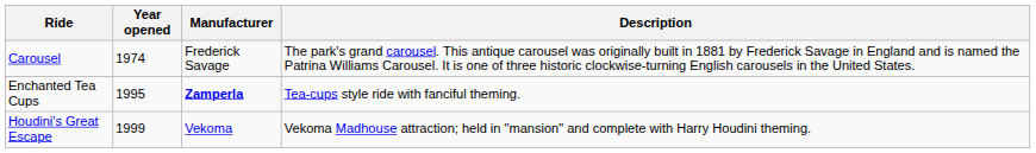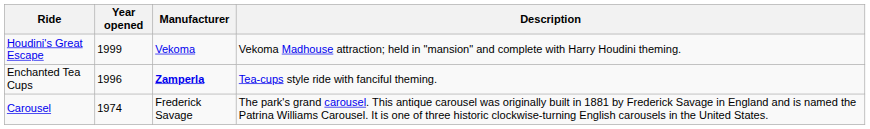 <table class="wikitable sortable">
 <tr>
 <th>Ride</th>
 <th>Year opened</th>
 <th>Manufacturer</th>
 <th>Description</th>
 </tr>
 <tr>
+<td><a href='#'>Houdini's Great Escape</a></td>
+<td>1999</td>
+<td><a href='#'>Vekoma</a></td>
+<td>Vekoma <a href='#'>Madhouse</a> attraction; held in "mansion" and complete with Harry Houdini theming.</td>
+</tr>
+<tr>
+<td>Enchanted Tea Cups</td>
+<td>1996</td>
+<td><strong><a href='#'>Zamperla</a></strong></td>
+<td><a href='#'>Tea-cups</a> style ride with fanciful theming.</td>
+</tr>
+<tr>
 <td><a href='#'>Carousel</a></td>
 <td>1974</td>
 <td>Frederick Savage</td>
 <td>The park's grand <a href='#'>carousel</a>. This antique carousel was originally built in 1881 by Frederick Savage in England and is named the Patrina Williams Carousel. It is one of three historic clockwise-turning English carousels in the United States.</td>
 </tr>
-<tr>
-<td>Enchanted Tea Cups</td>
-<td>1995</td>
-<td><strong><a href='#'>Zamperla</a></strong></td>
-<td><a href='#'>Tea-cups</a> style ride with fanciful theming.</td>
-</tr>
-<tr>
-<td><a href='#'>Houdini's Great Escape</a></td>
-<td>1999</td>
-<td><a href='#'>Vekoma</a></td>
-<td>Vekoma <a href='#'>Madhouse</a> attraction; held in "mansion" and complete with Harry Houdini theming.</td>
-</tr>
 </table>
